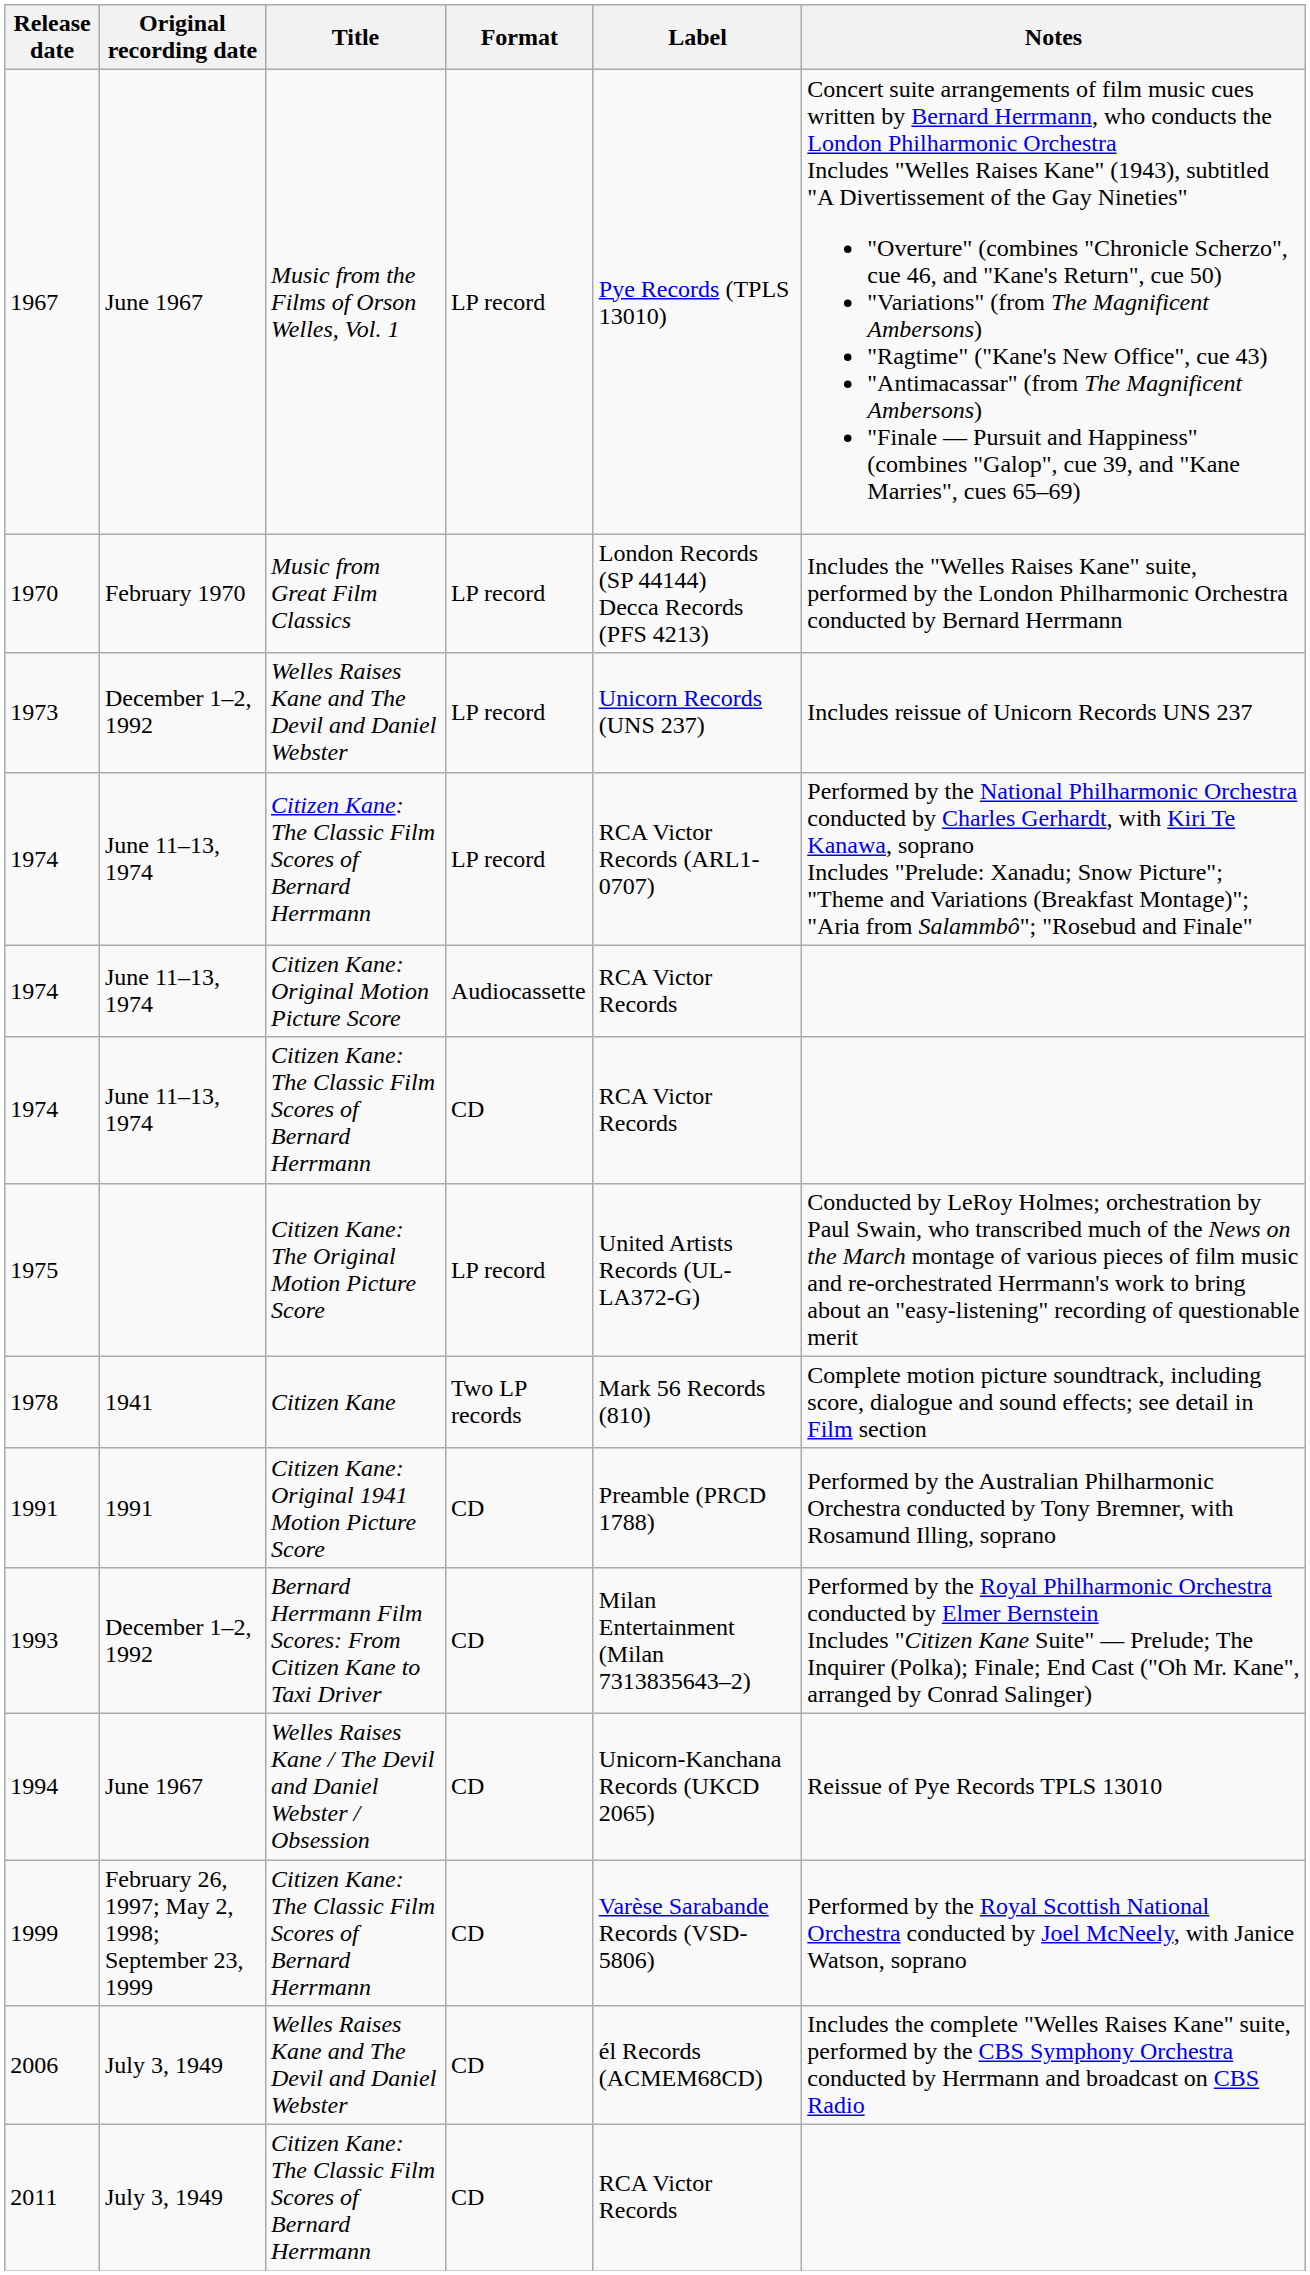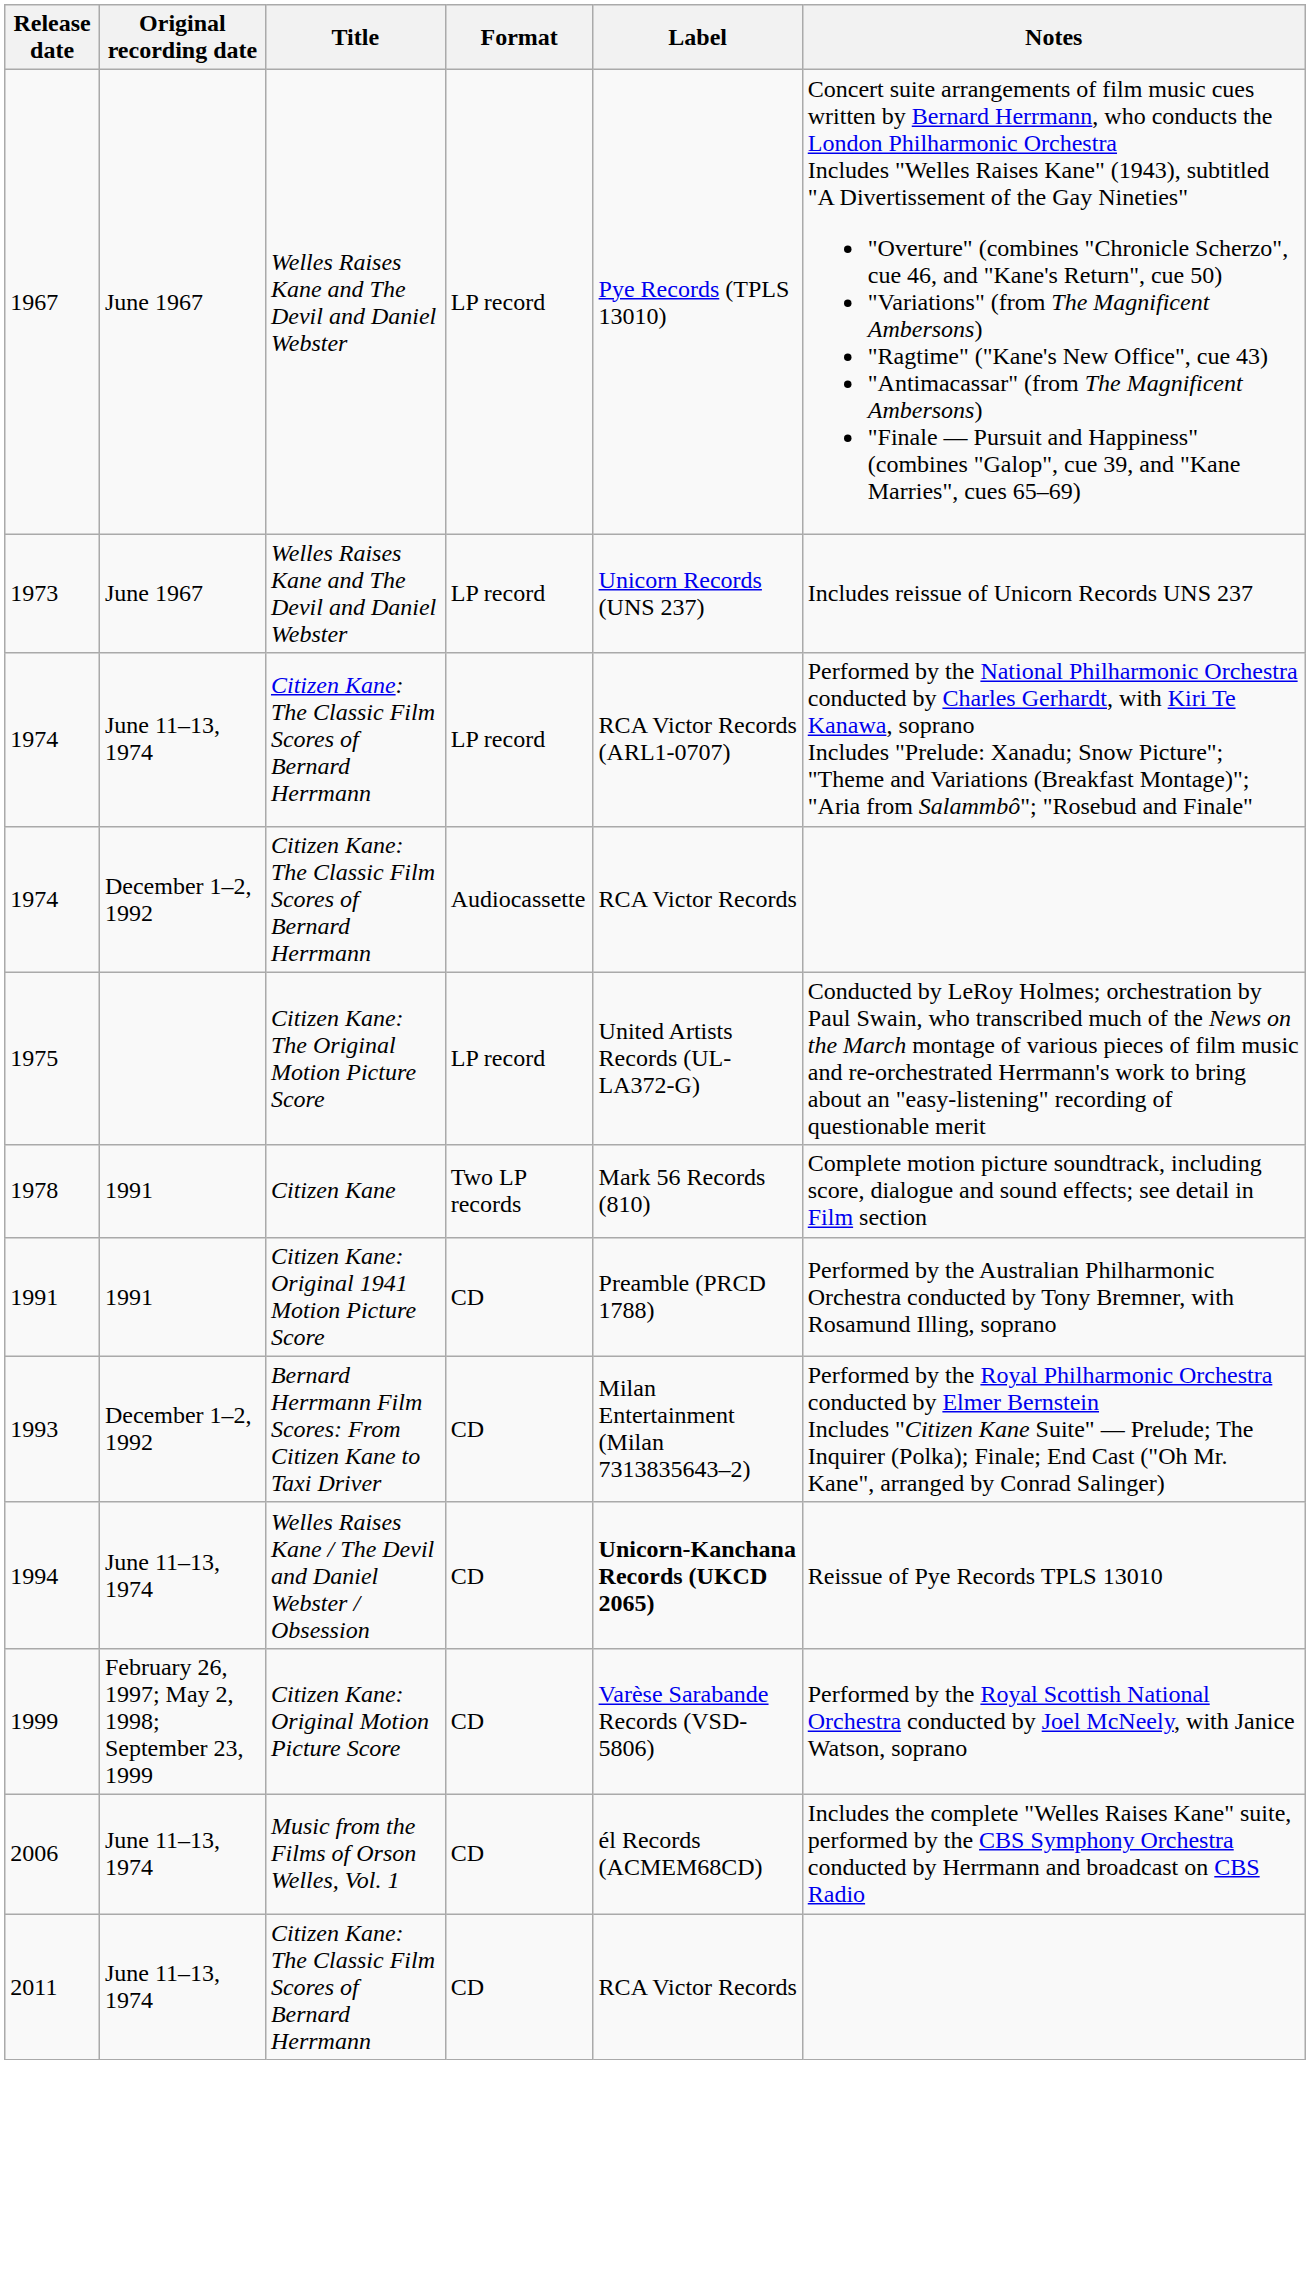 <table class="wikitable sortable">
 <tr>
 <th>Release date</th>
 <th class="unsortable">Original recording date</th>
 <th>Title</th>
 <th class="unsortable">Format</th>
 <th>Label</th>
 <th class="unsortable">Notes</th>
 </tr>
 <tr align="center">
 <td align="left">1967</td>
 <td align="left">June 1967</td>
-<td align="left"><em>Music from the Films of Orson Welles, Vol. 1</em></td>
+<td align="left"><em>Welles Raises Kane and The Devil and Daniel Webster</em></td>
 <td align="left">LP record</td>
 <td align="left"><a href='#'>Pye Records</a> (TPLS 13010)</td>
 <td align="left">Concert suite arrangements of film music cues written by <a href='#'>Bernard Herrmann</a>, who conducts the <a href='#'>London Philharmonic Orchestra</a><br>Includes "Welles Raises Kane" (1943), subtitled "A Divertissement of the Gay Nineties"<br><ul><li>"Overture" (combines "Chronicle Scherzo", cue 46, and "Kane's Return", cue 50)</li><li>"Variations" (from <em>The Magnificent Ambersons</em>)</li><li>"Ragtime" ("Kane's New Office", cue 43)</li><li>"Antimacassar" (from <em>The Magnificent Ambersons</em>)</li><li>"Finale — Pursuit and Happiness" (combines "Galop", cue 39, and "Kane Marries", cues 65–69)</li></ul></td>
 </tr>
 <tr align="center">
-<td align="left">1970</td>
-<td align="left">February 1970</td>
-<td align="left"><em>Music from Great Film Classics</em></td>
-<td align="left">LP record</td>
-<td align="left">London Records (SP 44144)<br>Decca Records (PFS 4213)</td>
-<td align="left">Includes the "Welles Raises Kane" suite, performed by the London Philharmonic Orchestra conducted by Bernard Herrmann</td>
-</tr>
-<tr align="center">
 <td align="left">1973</td>
-<td align="left">December 1–2, 1992</td>
+<td align="left">June 1967</td>
 <td align="left"><em>Welles Raises Kane and The Devil and Daniel Webster</em></td>
 <td align="left">LP record</td>
 <td align="left"><a href='#'>Unicorn Records</a> (UNS 237)</td>
 <td align="left">Includes reissue of Unicorn Records UNS 237</td>
 </tr>
 <tr align="center">
 <td align="left">1974</td>
 <td align="left">June 11–13, 1974</td>
 <td align="left"><em><a href='#'>Citizen Kane</a>: The Classic Film Scores of Bernard Herrmann</em></td>
 <td align="left">LP record</td>
 <td align="left">RCA Victor Records (ARL1-0707)</td>
 <td align="left">Performed by the <a href='#'>National Philharmonic Orchestra</a> conducted by <a href='#'>Charles Gerhardt</a>, with <a href='#'>Kiri Te Kanawa</a>, soprano<br>Includes "Prelude: Xanadu; Snow Picture"; "Theme and Variations (Breakfast Montage)"; "Aria from <em>Salammbô</em>"; "Rosebud and Finale"</td>
 </tr>
 <tr align="center">
 <td align="left">1974</td>
-<td align="left">June 11–13, 1974</td>
-<td align="left"><em>Citizen Kane: Original Motion Picture Score</em></td>
+<td align="left">December 1–2, 1992</td>
+<td align="left"><em>Citizen Kane: The Classic Film Scores of Bernard Herrmann</em></td>
 <td align="left">Audiocassette</td>
-<td align="left">RCA Victor Records</td>
-<td align="left"></td>
-</tr>
-<tr align="center">
-<td align="left">1974</td>
-<td align="left">June 11–13, 1974</td>
-<td align="left"><em>Citizen Kane: The Classic Film Scores of Bernard Herrmann</em></td>
-<td align="left">CD</td>
 <td align="left">RCA Victor Records</td>
 <td align="left"></td>
 </tr>
 <tr align="center">
 <td align="left">1975</td>
 <td align="left"></td>
 <td align="left"><em>Citizen Kane: The Original Motion Picture Score</em></td>
 <td align="left">LP record</td>
 <td align="left">United Artists Records (UL-LA372-G)</td>
 <td align="left">Conducted by LeRoy Holmes; orchestration by Paul Swain, who transcribed much of the <em>News on the March</em> montage of various pieces of film music and re-orchestrated Herrmann's work to bring about an "easy-listening" recording of questionable merit</td>
 </tr>
 <tr align="center">
 <td align="left">1978</td>
-<td align="left">1941</td>
+<td align="left">1991</td>
 <td align="left"><em>Citizen Kane</em></td>
 <td align="left">Two LP records</td>
 <td align="left">Mark 56 Records (810)</td>
 <td align="left">Complete motion picture soundtrack, including score, dialogue and sound effects; see detail in <a href='#'>Film</a> section</td>
 </tr>
 <tr align="center">
 <td align="left">1991</td>
 <td align="left">1991</td>
 <td align="left"><em>Citizen Kane: Original 1941 Motion Picture Score</em></td>
 <td align="left">CD</td>
 <td align="left">Preamble (PRCD 1788)</td>
 <td align="left">Performed by the Australian Philharmonic Orchestra conducted by Tony Bremner, with Rosamund Illing, soprano</td>
 </tr>
 <tr align="center">
 <td align="left">1993</td>
 <td align="left">December 1–2, 1992</td>
 <td align="left"><em>Bernard Herrmann Film Scores: From Citizen Kane to Taxi Driver</em></td>
 <td align="left">CD</td>
 <td align="left">Milan Entertainment (Milan 7313835643–2)</td>
 <td align="left">Performed by the <a href='#'>Royal Philharmonic Orchestra</a> conducted by <a href='#'>Elmer Bernstein</a><br>Includes "<em>Citizen Kane</em> Suite" — Prelude; The Inquirer (Polka); Finale; End Cast ("Oh Mr. Kane", arranged by Conrad Salinger)</td>
 </tr>
 <tr align="center">
 <td align="left">1994</td>
-<td align="left">June 1967</td>
+<td align="left">June 11–13, 1974</td>
 <td align="left"><em>Welles Raises Kane / The Devil and Daniel Webster / Obsession</em></td>
 <td align="left">CD</td>
-<td align="left">Unicorn-Kanchana Records (UKCD 2065)</td>
+<td align="left"><strong>Unicorn-Kanchana Records (UKCD 2065)</strong></td>
 <td align="left">Reissue of Pye Records TPLS 13010</td>
 </tr>
 <tr align="center">
 <td align="left">1999</td>
 <td align="left">February 26, 1997; May 2, 1998; September 23, 1999</td>
-<td align="left"><em>Citizen Kane: The Classic Film Scores of Bernard Herrmann</em></td>
+<td align="left"><em>Citizen Kane: Original Motion Picture Score</em></td>
 <td align="left">CD</td>
 <td align="left"><a href='#'>Varèse Sarabande</a> Records (VSD-5806)</td>
 <td align="left">Performed by the <a href='#'>Royal Scottish National Orchestra</a> conducted by <a href='#'>Joel McNeely</a>, with Janice Watson, soprano</td>
 </tr>
 <tr align="center">
 <td align="left">2006</td>
-<td align="left">July 3, 1949</td>
-<td align="left"><em>Welles Raises Kane and The Devil and Daniel Webster</em></td>
+<td align="left">June 11–13, 1974</td>
+<td align="left"><em>Music from the Films of Orson Welles, Vol. 1</em></td>
 <td align="left">CD</td>
 <td align="left">él Records (ACMEM68CD)</td>
 <td align="left">Includes the complete "Welles Raises Kane" suite, performed by the <a href='#'>CBS Symphony Orchestra</a> conducted by Herrmann and broadcast on <a href='#'>CBS Radio</a></td>
 </tr>
 <tr align="center">
 <td align="left">2011</td>
-<td align="left">July 3, 1949</td>
+<td align="left">June 11–13, 1974</td>
 <td align="left"><em>Citizen Kane: The Classic Film Scores of Bernard Herrmann</em></td>
 <td align="left">CD</td>
 <td align="left">RCA Victor Records</td>
 <td align="left"></td>
 </tr>
 </table>
